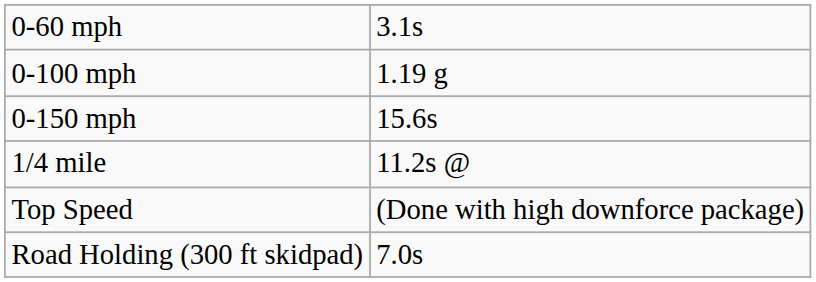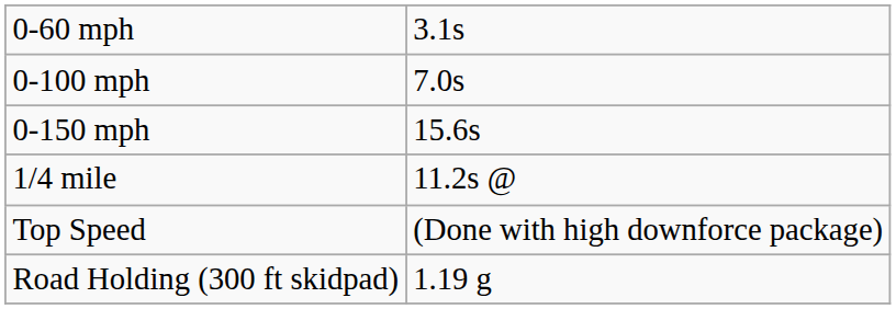 <table class="wikitable">
 <tr>
 <td>0-60 mph</td>
 <td>3.1s</td>
 </tr>
 <tr>
 <td>0-100 mph</td>
-<td>1.19 g</td>
+<td>7.0s</td>
 </tr>
 <tr>
 <td>0-150 mph</td>
 <td>15.6s</td>
 </tr>
 <tr>
 <td>1/4 mile</td>
 <td>11.2s @ </td>
 </tr>
 <tr>
 <td>Top Speed</td>
 <td> (Done with high downforce package)</td>
 </tr>
 <tr>
 <td>Road Holding (300 ft skidpad)</td>
-<td>7.0s</td>
+<td>1.19 g</td>
 </tr>
 </table>
